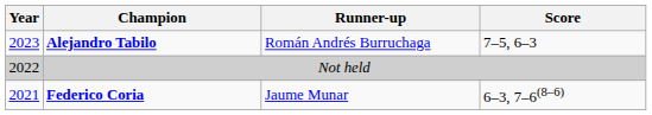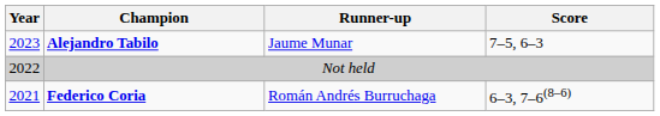 <table class="wikitable" style="font-size:90%">
 <tr>
 <th>Year</th>
 <th width="200">Champion</th>
 <th width="200">Runner-up</th>
 <th width="150">Score</th>
 </tr>
 <tr>
 <td><a href='#'>2023</a></td>
 <td> <strong><a href='#'>Alejandro Tabilo</a></strong></td>
-<td> <a href='#'>Román Andrés Burruchaga</a></td>
+<td> <a href='#'>Jaume Munar</a></td>
 <td>7–5, 6–3</td>
 </tr>
 <tr>
 <td style="background:#cfcfcf">2022</td>
 <td colspan=3 align=center style="background:#cfcfcf"><em>Not held</em></td>
 </tr>
 <tr>
 <td><a href='#'>2021</a></td>
 <td> <strong><a href='#'>Federico Coria</a></strong></td>
-<td> <a href='#'>Jaume Munar</a></td>
+<td> <a href='#'>Román Andrés Burruchaga</a></td>
 <td>6–3, 7–6<sup>(8–6)</sup></td>
 </tr>
 </table>
